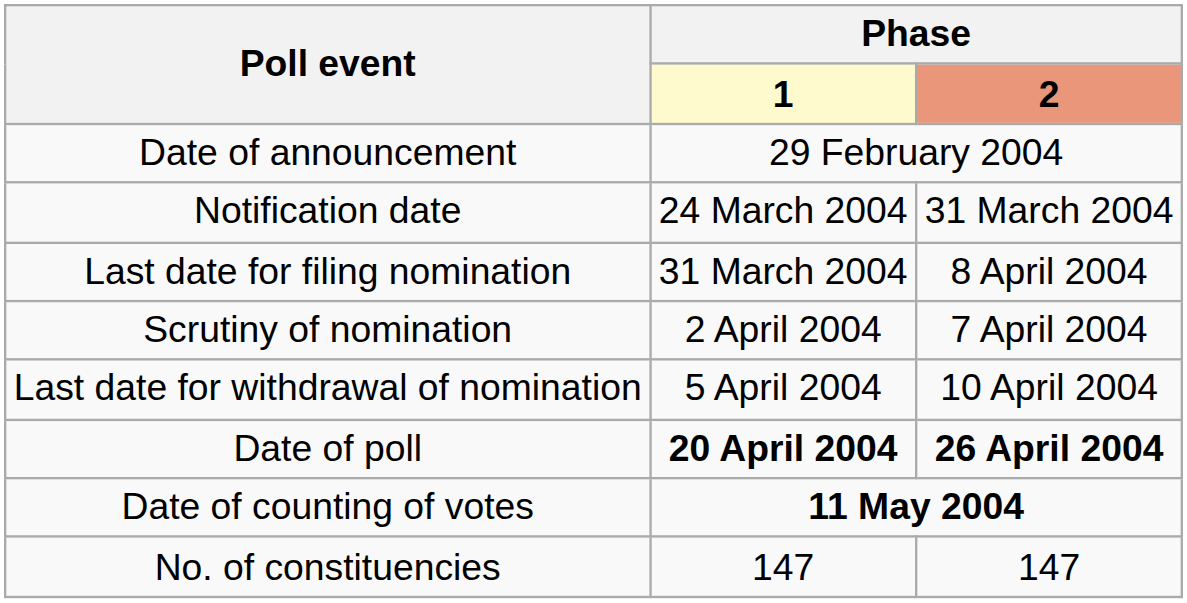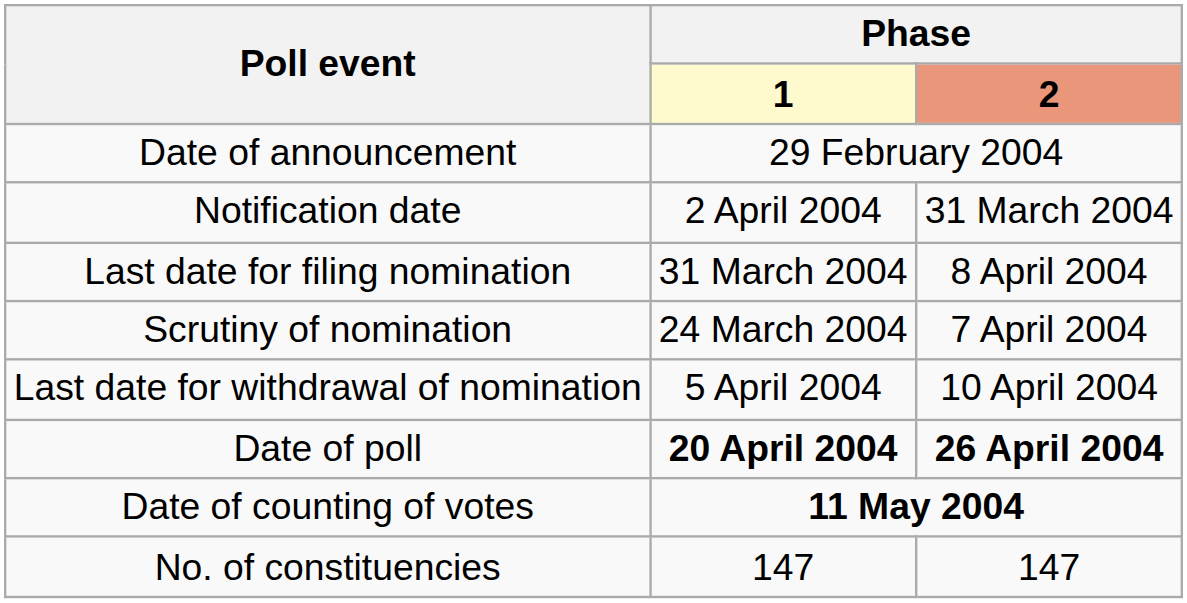 <table class="wikitable" style="text-align:center">
 <tr>
 <th rowspan="2">Poll event</th>
 <th colspan="3">Phase</th>
 </tr>
 <tr>
 <th style="background: #FFFACD">1</th>
 <th style="background: #E9967A">2</th>
 </tr>
 <tr>
 <td>Date of announcement</td>
 <td colspan=2>29 February 2004</td>
 </tr>
 <tr>
 <td>Notification date</td>
-<td>24 March 2004</td>
+<td>2 April 2004</td>
 <td>31 March 2004</td>
 </tr>
 <tr>
 <td>Last date for filing nomination</td>
 <td>31 March 2004</td>
 <td>8 April 2004</td>
 </tr>
 <tr>
 <td>Scrutiny of nomination</td>
-<td>2 April 2004</td>
+<td>24 March 2004</td>
 <td>7 April 2004</td>
 </tr>
 <tr>
 <td>Last date for withdrawal of nomination</td>
 <td>5 April 2004</td>
 <td>10 April 2004</td>
 </tr>
 <tr>
 <td>Date of poll</td>
 <td><strong>20 April 2004</strong></td>
 <td><strong>26 April 2004</strong></td>
 </tr>
 <tr>
 <td>Date of counting of votes</td>
 <td colspan=2><strong>11 May 2004</strong></td>
 </tr>
 <tr>
 <td>No. of constituencies</td>
 <td>147</td>
 <td>147</td>
 </tr>
 </table>
